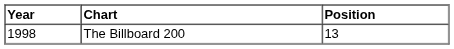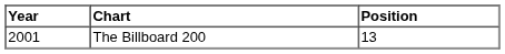 <table border=1 cellspacing=0 cellpadding=2 width="550px">
 <tr>
 <th align="left">Year</th>
 <th align="left">Chart</th>
 <th align="left">Position</th>
 </tr>
 <tr>
-<td align="left">1998</td>
+<td align="left">2001</td>
 <td align="left">The Billboard 200</td>
 <td align="left">13</td>
 </tr>
 <tr>
 </tr>
 </table>
